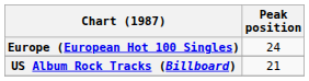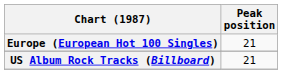 <table class="wikitable sortable plainrowheaders" style="text-align:center">
 <tr>
 <th>Chart (1987)</th>
 <th>Peak<br>position</th>
 </tr>
 <tr>
 <th scope="row">Europe (<a href='#'>European Hot 100 Singles</a>)</th>
-<td>24</td>
+<td>21</td>
 </tr>
 <tr>
 </tr>
 <tr>
 </tr>
 <tr>
 </tr>
 <tr>
 </tr>
 <tr>
 </tr>
 <tr>
 <th scope="row">US <a href='#'>Album Rock Tracks</a> (<em><a href='#'>Billboard</a></em>)</th>
 <td>21</td>
 </tr>
 <tr>
 </tr>
 </table>
